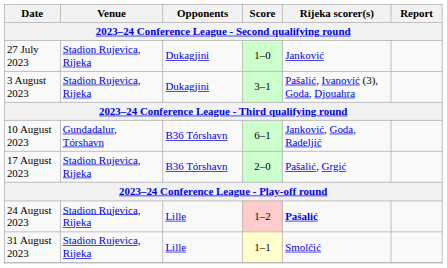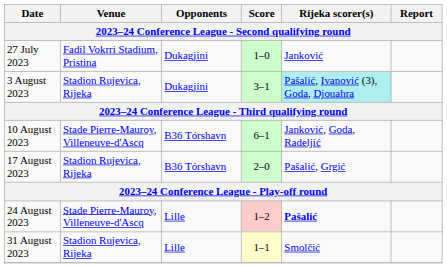 <table class="wikitable" style="font-size:95%;">
 <tr>
 <th width=125>Date</th>
 <th width=260>Venue</th>
 <th width=170>Opponents</th>
 <th width= 75>Score</th>
 <th width=320>Rijeka scorer(s)</th>
 <th width=100>Report</th>
 </tr>
 <tr>
 <th colspan=7><a href='#'>2023–24 Conference League - Second qualifying round</a></th>
 </tr>
 <tr>
 <td>27 July 2023</td>
-<td><a href='#'>Stadion Rujevica</a>, <a href='#'>Rijeka</a></td>
+<td><a href='#'>Fadil Vokrri Stadium</a>, <a href='#'>Pristina</a></td>
 <td> <a href='#'>Dukagjini</a></td>
 <td align=center bgcolor=#CCFFCC>1–0</td>
 <td><a href='#'>Janković</a></td>
 <td></td>
 </tr>
 <tr>
 <td>3 August 2023</td>
 <td><a href='#'>Stadion Rujevica</a>, <a href='#'>Rijeka</a></td>
 <td> <a href='#'>Dukagjini</a></td>
 <td align=center bgcolor=#CCFFCC>3–1</td>
-<td><a href='#'>Pašalić</a>, <a href='#'>Ivanović</a> (3), <a href='#'>Goda</a>, <a href='#'>Djouahra</a></td>
+<td style="background: paleturquoise;"><a href='#'>Pašalić</a>, <a href='#'>Ivanović</a> (3), <a href='#'>Goda</a>, <a href='#'>Djouahra</a></td>
 <td></td>
 </tr>
 <tr>
 <th colspan=7><a href='#'>2023–24 Conference League - Third qualifying round</a></th>
 </tr>
 <tr>
 <td>10 August 2023</td>
-<td><a href='#'>Gundadalur</a>, <a href='#'>Tórshavn</a></td>
+<td><a href='#'>Stade Pierre-Mauroy</a>, <a href='#'>Villeneuve-d'Ascq</a></td>
 <td> <a href='#'>B36 Tórshavn</a></td>
 <td align=center bgcolor=#CCFFCC>6–1</td>
 <td><a href='#'>Janković</a>, <a href='#'>Goda</a>, <a href='#'>Radeljić</a></td>
 <td></td>
 </tr>
 <tr>
 <td>17 August 2023</td>
 <td><a href='#'>Stadion Rujevica</a>, <a href='#'>Rijeka</a></td>
 <td> <a href='#'>B36 Tórshavn</a></td>
 <td align=center bgcolor=#CCFFCC>2–0</td>
 <td><a href='#'>Pašalić</a>, <a href='#'>Grgić</a></td>
 <td></td>
 </tr>
 <tr>
 <th colspan=7><a href='#'>2023–24 Conference League - Play-off round</a></th>
 </tr>
 <tr>
 <td>24 August 2023</td>
-<td><a href='#'>Stadion Rujevica</a>, <a href='#'>Rijeka</a></td>
+<td><a href='#'>Stade Pierre-Mauroy</a>, <a href='#'>Villeneuve-d'Ascq</a></td>
 <td> <a href='#'>Lille</a></td>
 <td align="center" bgcolor="#FFCCCC">1–2</td>
 <td><strong><a href='#'>Pašalić</a></strong></td>
 <td></td>
 </tr>
 <tr>
 <td>31 August 2023</td>
 <td><a href='#'>Stadion Rujevica</a>, <a href='#'>Rijeka</a></td>
 <td> <a href='#'>Lille</a></td>
 <td align=center bgcolor=#FFFFCC>1–1 </td>
 <td><a href='#'>Smolčić</a></td>
 <td></td>
 </tr>
 <tr>
 </tr>
 </table>
